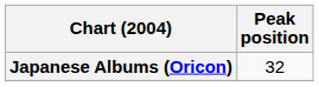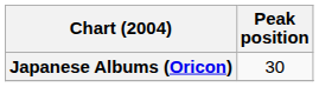 <table class="wikitable sortable plainrowheaders" style="text-align:center">
 <tr>
 <th scope="col">Chart (2004)</th>
 <th scope="col">Peak<br>position</th>
 </tr>
 <tr>
 <th scope="row">Japanese Albums (<a href='#'>Oricon</a>)</th>
-<td>32</td>
+<td>30</td>
 </tr>
 <tr>
 </tr>
 <tr>
 </tr>
 </table>
